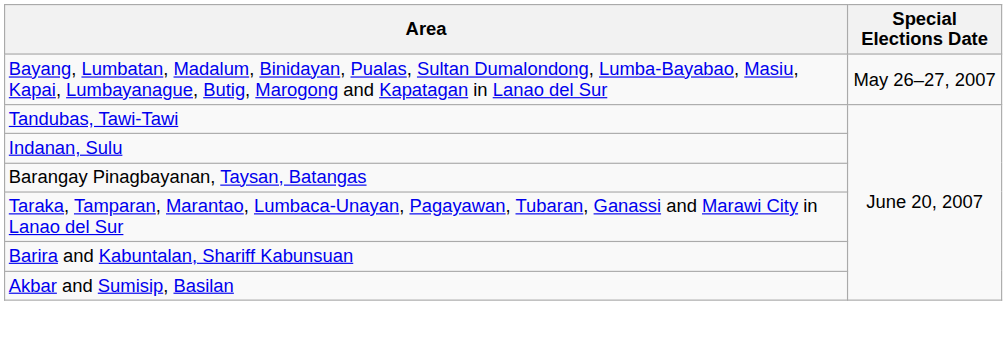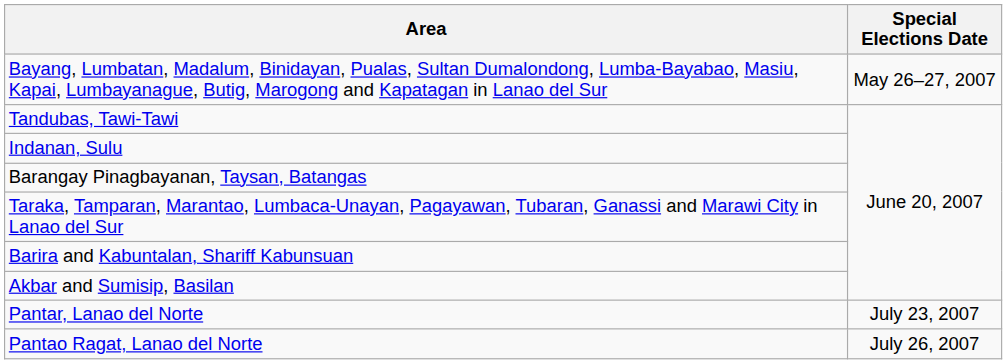 <table class=wikitable>
 <tr>
 <th>Area</th>
 <th>Special Elections Date</th>
 </tr>
 <tr>
 <td><a href='#'>Bayang</a>, <a href='#'>Lumbatan</a>, <a href='#'>Madalum</a>, <a href='#'>Binidayan</a>, <a href='#'>Pualas</a>, <a href='#'>Sultan Dumalondong</a>, <a href='#'>Lumba-Bayabao</a>, <a href='#'>Masiu</a>, <a href='#'>Kapai</a>, <a href='#'>Lumbayanague</a>, <a href='#'>Butig</a>, <a href='#'>Marogong</a> and <a href='#'>Kapatagan</a> in <a href='#'>Lanao del Sur</a></td>
 <td align="center">May 26–27, 2007</td>
 </tr>
 <tr>
 <td><a href='#'>Tandubas, Tawi-Tawi</a></td>
 <td rowspan=6 align="center">June 20, 2007</td>
 </tr>
 <tr>
 <td><a href='#'>Indanan, Sulu</a></td>
 </tr>
 <tr>
 <td>Barangay Pinagbayanan, <a href='#'>Taysan, Batangas</a></td>
 </tr>
 <tr>
 <td><a href='#'>Taraka</a>, <a href='#'>Tamparan</a>, <a href='#'>Marantao</a>, <a href='#'>Lumbaca-Unayan</a>, <a href='#'>Pagayawan</a>, <a href='#'>Tubaran</a>, <a href='#'>Ganassi</a> and <a href='#'>Marawi City</a> in <a href='#'>Lanao del Sur</a></td>
 </tr>
 <tr>
 <td><a href='#'>Barira</a> and <a href='#'>Kabuntalan, Shariff Kabunsuan</a></td>
 </tr>
 <tr>
 <td><a href='#'>Akbar</a> and <a href='#'>Sumisip</a>, <a href='#'>Basilan</a></td>
 </tr>
+<tr>
+<td><a href='#'>Pantar, Lanao del Norte</a></td>
+<td align="center">July 23, 2007</td>
+</tr>
+<tr>
+<td><a href='#'>Pantao Ragat, Lanao del Norte</a></td>
+<td align="center">July 26, 2007</td>
+</tr>
 </table>
